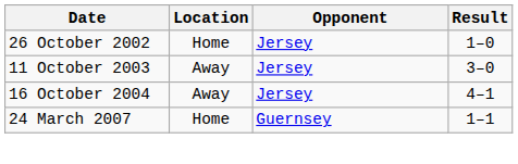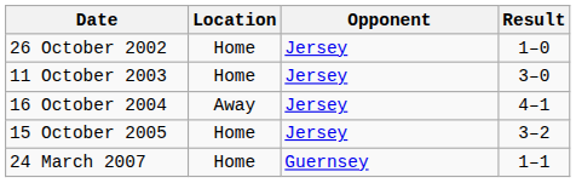 <table class="wikitable">
 <tr>
 <th style="width:10em">Date</th>
 <th>Location</th>
 <th style="width:12em">Opponent</th>
 <th>Result</th>
 </tr>
 <tr>
 <td>26 October 2002</td>
 <td align=center>Home</td>
 <td> <a href='#'>Jersey</a></td>
 <td align=center>1–0</td>
 </tr>
 <tr>
 <td>11 October 2003</td>
-<td align=center>Away</td>
+<td align=center>Home</td>
 <td> <a href='#'>Jersey</a></td>
 <td align=center>3–0</td>
 </tr>
 <tr>
 <td>16 October 2004</td>
 <td align=center>Away</td>
 <td> <a href='#'>Jersey</a></td>
 <td align=center>4–1</td>
 </tr>
 <tr>
+<td>15 October 2005</td>
+<td align=center>Home</td>
+<td> <a href='#'>Jersey</a></td>
+<td align=center>3–2</td>
+</tr>
+<tr>
 <td>24 March 2007</td>
 <td align=center>Home</td>
 <td> <a href='#'>Guernsey</a></td>
 <td align=center>1–1</td>
 </tr>
 </table>
